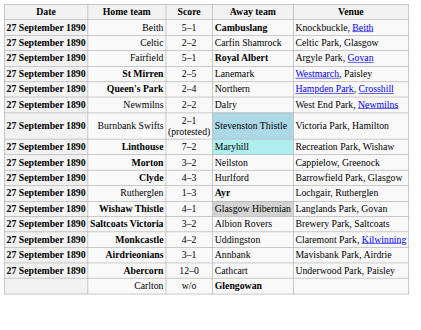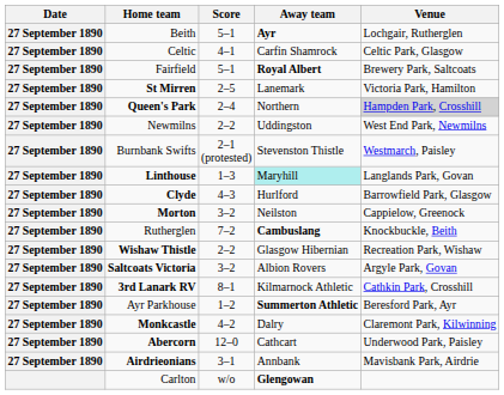 <table class="wikitable football-result-list" style="max-width: 80em; text-align: center">
 <tr>
 <th scope="col">Date</th>
 <th scope="col">Home team</th>
 <th scope="col">Score</th>
 <th scope="col">Away team</th>
 <th scope="col">Venue</th>
 </tr>
 <tr>
 <th scope="row">27 September 1890</th>
 <td align=right>Beith</td>
 <td>5–1</td>
-<td align=left><strong>Cambuslang</strong></td>
-<td align=left>Knockbuckle, <a href='#'>Beith</a></td>
+<td align=left><strong>Ayr</strong></td>
+<td align=left>Lochgair, Rutherglen</td>
 </tr>
 <tr>
 <th scope="row">27 September 1890</th>
 <td align=right>Celtic</td>
-<td>2–2</td>
+<td>4–1</td>
 <td align=left>Carfin Shamrock</td>
 <td align=left>Celtic Park, Glasgow</td>
 </tr>
 <tr>
 <th scope="row">27 September 1890</th>
 <td align=right>Fairfield</td>
 <td>5–1</td>
 <td align=left><strong>Royal Albert</strong></td>
-<td align=left>Argyle Park, <a href='#'>Govan</a></td>
+<td align=left>Brewery Park, Saltcoats</td>
 </tr>
 <tr>
 <th scope="row">27 September 1890</th>
 <td align=right><strong>St Mirren</strong></td>
 <td>2–5</td>
 <td align=left>Lanemark</td>
-<td align=left><a href='#'>Westmarch</a>, Paisley</td>
+<td align=left>Victoria Park, Hamilton</td>
 </tr>
 <tr>
 <th scope="row">27 September 1890</th>
 <td align=right><strong>Queen's Park</strong></td>
 <td>2–4</td>
 <td align=left>Northern</td>
-<td align=left><a href='#'>Hampden Park</a>, <a href='#'>Crosshill</a></td>
+<td align=left style="background: lightgrey;"><a href='#'>Hampden Park</a>, <a href='#'>Crosshill</a></td>
 </tr>
 <tr>
 <th scope="row">27 September 1890</th>
 <td align=right>Newmilns</td>
 <td>2–2</td>
-<td align=left>Dalry</td>
+<td align=left>Uddingston</td>
 <td align=left>West End Park, <a href='#'>Newmilns</a></td>
 </tr>
 <tr>
 <th scope="row">27 September 1890</th>
 <td align=right>Burnbank Swifts</td>
 <td>2–1<br>(protested)</td>
-<td align=left style="background: lightblue;">Stevenston Thistle</td>
-<td align=left>Victoria Park, Hamilton</td>
+<td align=left>Stevenston Thistle</td>
+<td align=left><a href='#'>Westmarch</a>, Paisley</td>
 </tr>
 <tr>
 <th scope="row">27 September 1890</th>
 <td align=right><strong>Linthouse</strong></td>
-<td>7–2</td>
+<td>1–3</td>
 <td align=left style="background: paleturquoise;">Maryhill</td>
-<td align=left>Recreation Park, Wishaw</td>
+<td align=left>Langlands Park, Govan</td>
+</tr>
+<tr>
+<th scope="row">27 September 1890</th>
+<td align=right><strong>Clyde</strong></td>
+<td>4–3</td>
+<td align=left>Hurlford</td>
+<td align=left>Barrowfield Park, Glasgow</td>
 </tr>
 <tr>
 <th scope="row">27 September 1890</th>
 <td align=right><strong>Morton</strong></td>
 <td>3–2</td>
 <td align=left>Neilston</td>
 <td align=left>Cappielow, Greenock</td>
 </tr>
 <tr>
 <th scope="row">27 September 1890</th>
-<td align=right><strong>Clyde</strong></td>
-<td>4–3</td>
-<td align=left>Hurlford</td>
-<td align=left>Barrowfield Park, Glasgow</td>
-</tr>
-<tr>
-<th scope="row">27 September 1890</th>
 <td align=right>Rutherglen</td>
-<td>1–3</td>
-<td align=left><strong>Ayr</strong></td>
-<td align=left>Lochgair, Rutherglen</td>
+<td>7–2</td>
+<td align=left><strong>Cambuslang</strong></td>
+<td align=left>Knockbuckle, <a href='#'>Beith</a></td>
 </tr>
 <tr>
 <th scope="row">27 September 1890</th>
 <td align=right><strong>Wishaw Thistle</strong></td>
-<td>4–1</td>
-<td align=left style="background: lightgrey;">Glasgow Hibernian</td>
-<td align=left>Langlands Park, Govan</td>
+<td>2–2</td>
+<td align=left>Glasgow Hibernian</td>
+<td align=left>Recreation Park, Wishaw</td>
 </tr>
 <tr>
 <th scope="row">27 September 1890</th>
 <td align=right><strong>Saltcoats Victoria</strong></td>
 <td>3–2</td>
 <td align=left>Albion Rovers</td>
-<td align=left>Brewery Park, Saltcoats</td>
+<td align=left>Argyle Park, <a href='#'>Govan</a></td>
+</tr>
+<tr>
+<th scope="row">27 September 1890</th>
+<td align=right><strong>3rd Lanark RV</strong></td>
+<td>8–1</td>
+<td align=left>Kilmarnock Athletic</td>
+<td align=left><a href='#'>Cathkin Park</a>, Crosshill</td>
+</tr>
+<tr>
+<th scope="row">27 September 1890</th>
+<td align=right>Ayr Parkhouse</td>
+<td>1–2</td>
+<td align=left><strong>Summerton Athletic</strong></td>
+<td align=left>Beresford Park, Ayr</td>
 </tr>
 <tr>
 <th scope="row">27 September 1890</th>
 <td align=right><strong>Monkcastle</strong></td>
 <td>4–2</td>
-<td align=left>Uddingston</td>
+<td align=left>Dalry</td>
 <td align=left>Claremont Park, <a href='#'>Kilwinning</a></td>
+</tr>
+<tr>
+<th scope="row">27 September 1890</th>
+<td align=right><strong>Abercorn</strong></td>
+<td>12–0</td>
+<td align=left>Cathcart</td>
+<td align=left>Underwood Park, Paisley</td>
 </tr>
 <tr>
 <th scope="row">27 September 1890</th>
 <td align=right><strong>Airdrieonians</strong></td>
 <td>3–1</td>
 <td align=left>Annbank</td>
 <td align=left>Mavisbank Park, Airdrie</td>
 </tr>
 <tr>
-<th scope="row">27 September 1890</th>
-<td align=right><strong>Abercorn</strong></td>
-<td>12–0</td>
-<td align=left>Cathcart</td>
-<td align=left>Underwood Park, Paisley</td>
-</tr>
-<tr>
 <th scope="row"></th>
 <td align=right>Carlton</td>
 <td>w/o</td>
 <td align=left><strong>Glengowan</strong></td>
 <td></td>
 </tr>
 </table>
